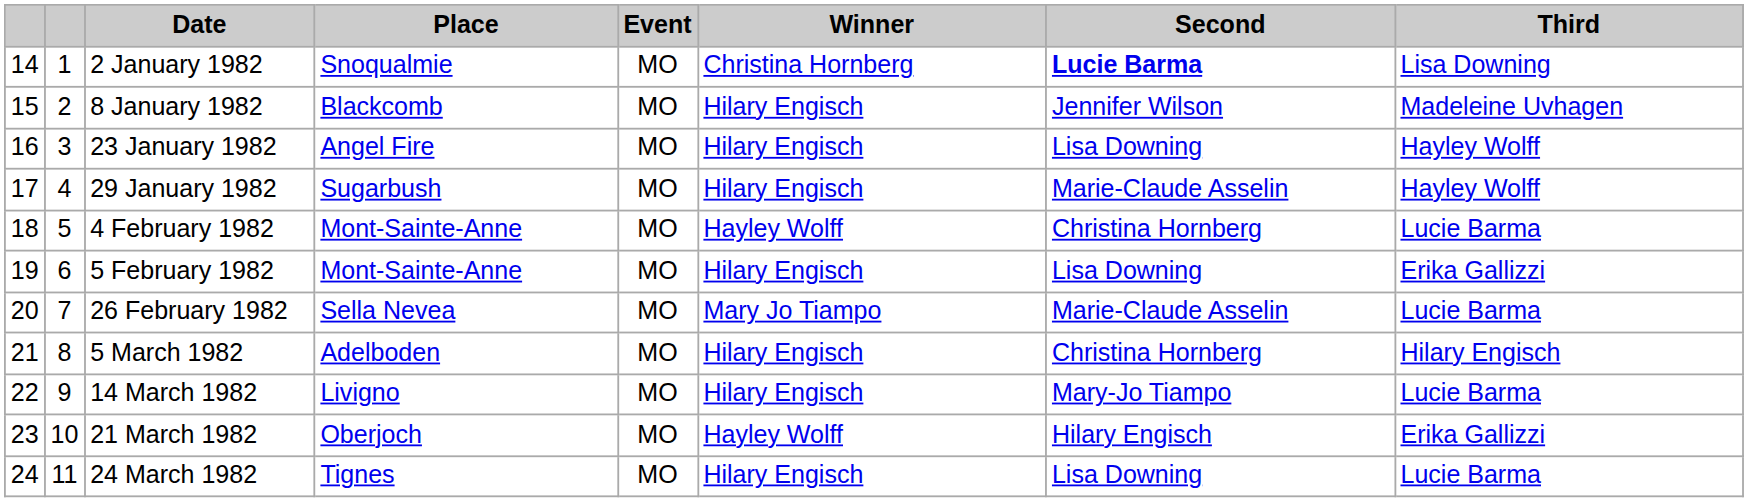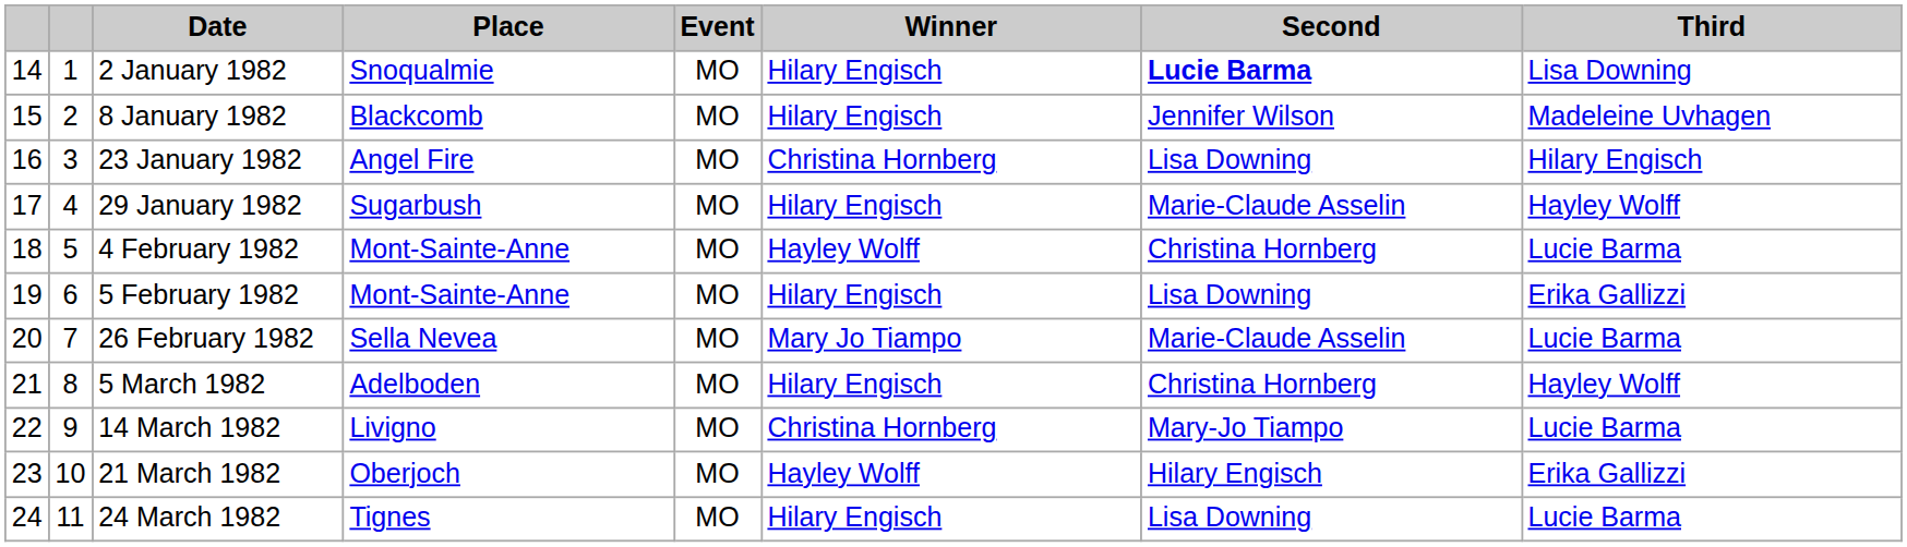 <table class="wikitable plainrowheaders" style="background:#fff; font-size:86%; line-height:16px; border:grey solid 1px; border-collapse:collapse;">
 <tr style="background:#ccc; text-align:center;">
 <th scope="col" style="background:#ccc; width=20 px;"></th>
 <th scope="col" style="background:#ccc; width=30 px;"></th>
 <th scope="col" style="background:#ccc; width:120px;">Date</th>
 <th scope="col" style="background:#ccc; width:160px;">Place</th>
 <th scope="col" style="background:#ccc; width:15px;">Event</th>
 <th scope="col" style="background:#ccc; width:185px;">Winner</th>
 <th scope="col" style="background:#ccc; width:185px;">Second</th>
 <th scope="col" style="background:#ccc; width:185px;">Third</th>
 </tr>
 <tr>
 <td align=center>14</td>
 <td align=center>1</td>
 <td>2 January 1982</td>
 <td> <a href='#'>Snoqualmie</a></td>
 <td align=center>MO</td>
-<td> <a href='#'>Christina Hornberg</a></td>
+<td> <a href='#'>Hilary Engisch</a></td>
 <td><strong> <a href='#'>Lucie Barma</a></strong></td>
 <td> <a href='#'>Lisa Downing</a></td>
 </tr>
 <tr>
 <td align=center>15</td>
 <td align=center>2</td>
 <td>8 January 1982</td>
 <td> <a href='#'>Blackcomb</a></td>
 <td align=center>MO</td>
 <td> <a href='#'>Hilary Engisch</a></td>
 <td> <a href='#'>Jennifer Wilson</a></td>
 <td> <a href='#'>Madeleine Uvhagen</a></td>
 </tr>
 <tr>
 <td align=center>16</td>
 <td align=center>3</td>
 <td>23 January 1982</td>
 <td> <a href='#'>Angel Fire</a></td>
 <td align=center>MO</td>
+<td> <a href='#'>Christina Hornberg</a></td>
+<td> <a href='#'>Lisa Downing</a></td>
 <td> <a href='#'>Hilary Engisch</a></td>
-<td> <a href='#'>Lisa Downing</a></td>
-<td> <a href='#'>Hayley Wolff</a></td>
 </tr>
 <tr>
 <td align=center>17</td>
 <td align=center>4</td>
 <td>29 January 1982</td>
 <td> <a href='#'>Sugarbush</a></td>
 <td align=center>MO</td>
 <td> <a href='#'>Hilary Engisch</a></td>
 <td> <a href='#'>Marie-Claude Asselin</a></td>
 <td> <a href='#'>Hayley Wolff</a></td>
 </tr>
 <tr>
 <td align=center>18</td>
 <td align=center>5</td>
 <td>4 February 1982</td>
 <td> <a href='#'>Mont-Sainte-Anne</a></td>
 <td align=center>MO</td>
 <td> <a href='#'>Hayley Wolff</a></td>
 <td> <a href='#'>Christina Hornberg</a></td>
 <td> <a href='#'>Lucie Barma</a></td>
 </tr>
 <tr>
 <td align=center>19</td>
 <td align=center>6</td>
 <td>5 February 1982</td>
 <td> <a href='#'>Mont-Sainte-Anne</a></td>
 <td align=center>MO</td>
 <td> <a href='#'>Hilary Engisch</a></td>
 <td> <a href='#'>Lisa Downing</a></td>
 <td> <a href='#'>Erika Gallizzi</a></td>
 </tr>
 <tr>
 <td align=center>20</td>
 <td align=center>7</td>
 <td>26 February 1982</td>
 <td> <a href='#'>Sella Nevea</a></td>
 <td align=center>MO</td>
 <td> <a href='#'>Mary Jo Tiampo</a></td>
 <td> <a href='#'>Marie-Claude Asselin</a></td>
 <td> <a href='#'>Lucie Barma</a></td>
 </tr>
 <tr>
 <td align=center>21</td>
 <td align=center>8</td>
 <td>5 March 1982</td>
 <td> <a href='#'>Adelboden</a></td>
 <td align=center>MO</td>
 <td> <a href='#'>Hilary Engisch</a></td>
 <td> <a href='#'>Christina Hornberg</a></td>
-<td> <a href='#'>Hilary Engisch</a></td>
+<td> <a href='#'>Hayley Wolff</a></td>
 </tr>
 <tr>
 <td align=center>22</td>
 <td align=center>9</td>
 <td>14 March 1982</td>
 <td> <a href='#'>Livigno</a></td>
 <td align=center>MO</td>
-<td> <a href='#'>Hilary Engisch</a></td>
+<td> <a href='#'>Christina Hornberg</a></td>
 <td> <a href='#'>Mary-Jo Tiampo</a></td>
 <td> <a href='#'>Lucie Barma</a></td>
 </tr>
 <tr>
 <td align=center>23</td>
 <td align=center>10</td>
 <td>21 March 1982</td>
 <td> <a href='#'>Oberjoch</a></td>
 <td align=center>MO</td>
 <td> <a href='#'>Hayley Wolff</a></td>
 <td> <a href='#'>Hilary Engisch</a></td>
 <td> <a href='#'>Erika Gallizzi</a></td>
 </tr>
 <tr>
 <td align=center>24</td>
 <td align=center>11</td>
 <td>24 March 1982</td>
 <td> <a href='#'>Tignes</a></td>
 <td align=center>MO</td>
 <td> <a href='#'>Hilary Engisch</a></td>
 <td> <a href='#'>Lisa Downing</a></td>
 <td> <a href='#'>Lucie Barma</a></td>
 </tr>
 </table>
